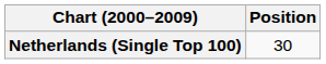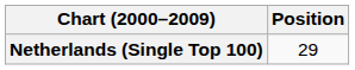 <table class="wikitable plainrowheaders" style="text-align:center">
 <tr>
 <th>Chart (2000–2009)</th>
 <th>Position</th>
 </tr>
 <tr>
 <th scope="row">Netherlands (Single Top 100)</th>
-<td>30</td>
+<td>29</td>
 </tr>
 </table>
